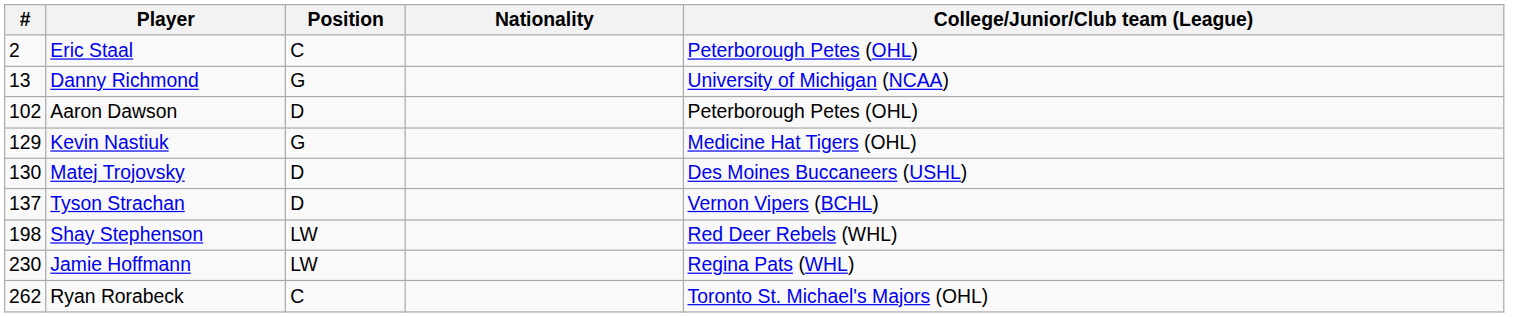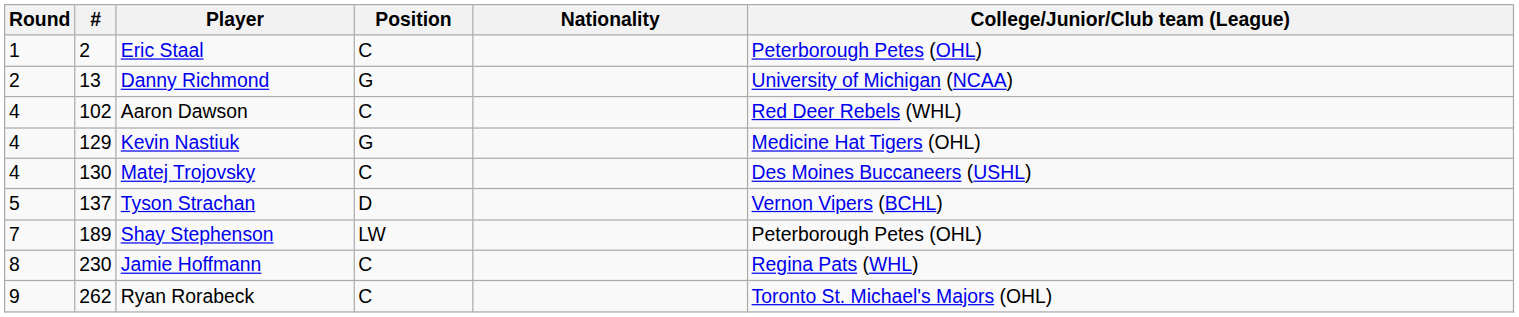 <table class="wikitable">
 <tr>
+<th bgcolor="#DDDDFF" width="2.75%">Round</th>
 <th bgcolor="#DDDDFF" width="2.75%">#</th>
 <th bgcolor="#DDDDFF" width="16.0%">Player</th>
 <th bgcolor="#DDDDFF" width="8.0%">Position</th>
 <th bgcolor="#DDDDFF" width="18.5%">Nationality</th>
 <th bgcolor="#DDDDFF" width="100.0%">College/Junior/Club team (League)</th>
 </tr>
 <tr>
+<td>1</td>
 <td>2</td>
 <td><a href='#'>Eric Staal</a></td>
 <td>C</td>
 <td></td>
 <td><a href='#'>Peterborough Petes</a> (<a href='#'>OHL</a>)</td>
 </tr>
 <tr>
+<td>2</td>
 <td>13</td>
 <td><a href='#'>Danny Richmond</a></td>
 <td>G</td>
 <td></td>
 <td><a href='#'>University of Michigan</a> (<a href='#'>NCAA</a>)</td>
 </tr>
 <tr>
+<td>4</td>
 <td>102</td>
 <td>Aaron Dawson</td>
-<td>D</td>
+<td>C</td>
 <td></td>
-<td>Peterborough Petes (OHL)</td>
+<td><a href='#'>Red Deer Rebels</a> (WHL)</td>
 </tr>
 <tr>
+<td>4</td>
 <td>129</td>
 <td><a href='#'>Kevin Nastiuk</a></td>
 <td>G</td>
 <td></td>
 <td><a href='#'>Medicine Hat Tigers</a> (OHL)</td>
 </tr>
 <tr>
+<td>4</td>
 <td>130</td>
 <td><a href='#'>Matej Trojovsky</a></td>
-<td>D</td>
+<td>C</td>
 <td></td>
 <td><a href='#'>Des Moines Buccaneers</a> (<a href='#'>USHL</a>)</td>
 </tr>
 <tr>
+<td>5</td>
 <td>137</td>
 <td><a href='#'>Tyson Strachan</a></td>
 <td>D</td>
 <td></td>
 <td><a href='#'>Vernon Vipers</a> (<a href='#'>BCHL</a>)</td>
 </tr>
 <tr>
-<td>198</td>
+<td>7</td>
+<td>189</td>
 <td><a href='#'>Shay Stephenson</a></td>
 <td>LW</td>
 <td></td>
-<td><a href='#'>Red Deer Rebels</a> (WHL)</td>
+<td>Peterborough Petes (OHL)</td>
 </tr>
 <tr>
+<td>8</td>
 <td>230</td>
 <td><a href='#'>Jamie Hoffmann</a></td>
-<td>LW</td>
+<td>C</td>
 <td></td>
 <td><a href='#'>Regina Pats</a> (<a href='#'>WHL</a>)</td>
 </tr>
 <tr>
+<td>9</td>
 <td>262</td>
 <td>Ryan Rorabeck</td>
 <td>C</td>
 <td></td>
 <td><a href='#'>Toronto St. Michael's Majors</a> (OHL)</td>
 </tr>
 </table>
